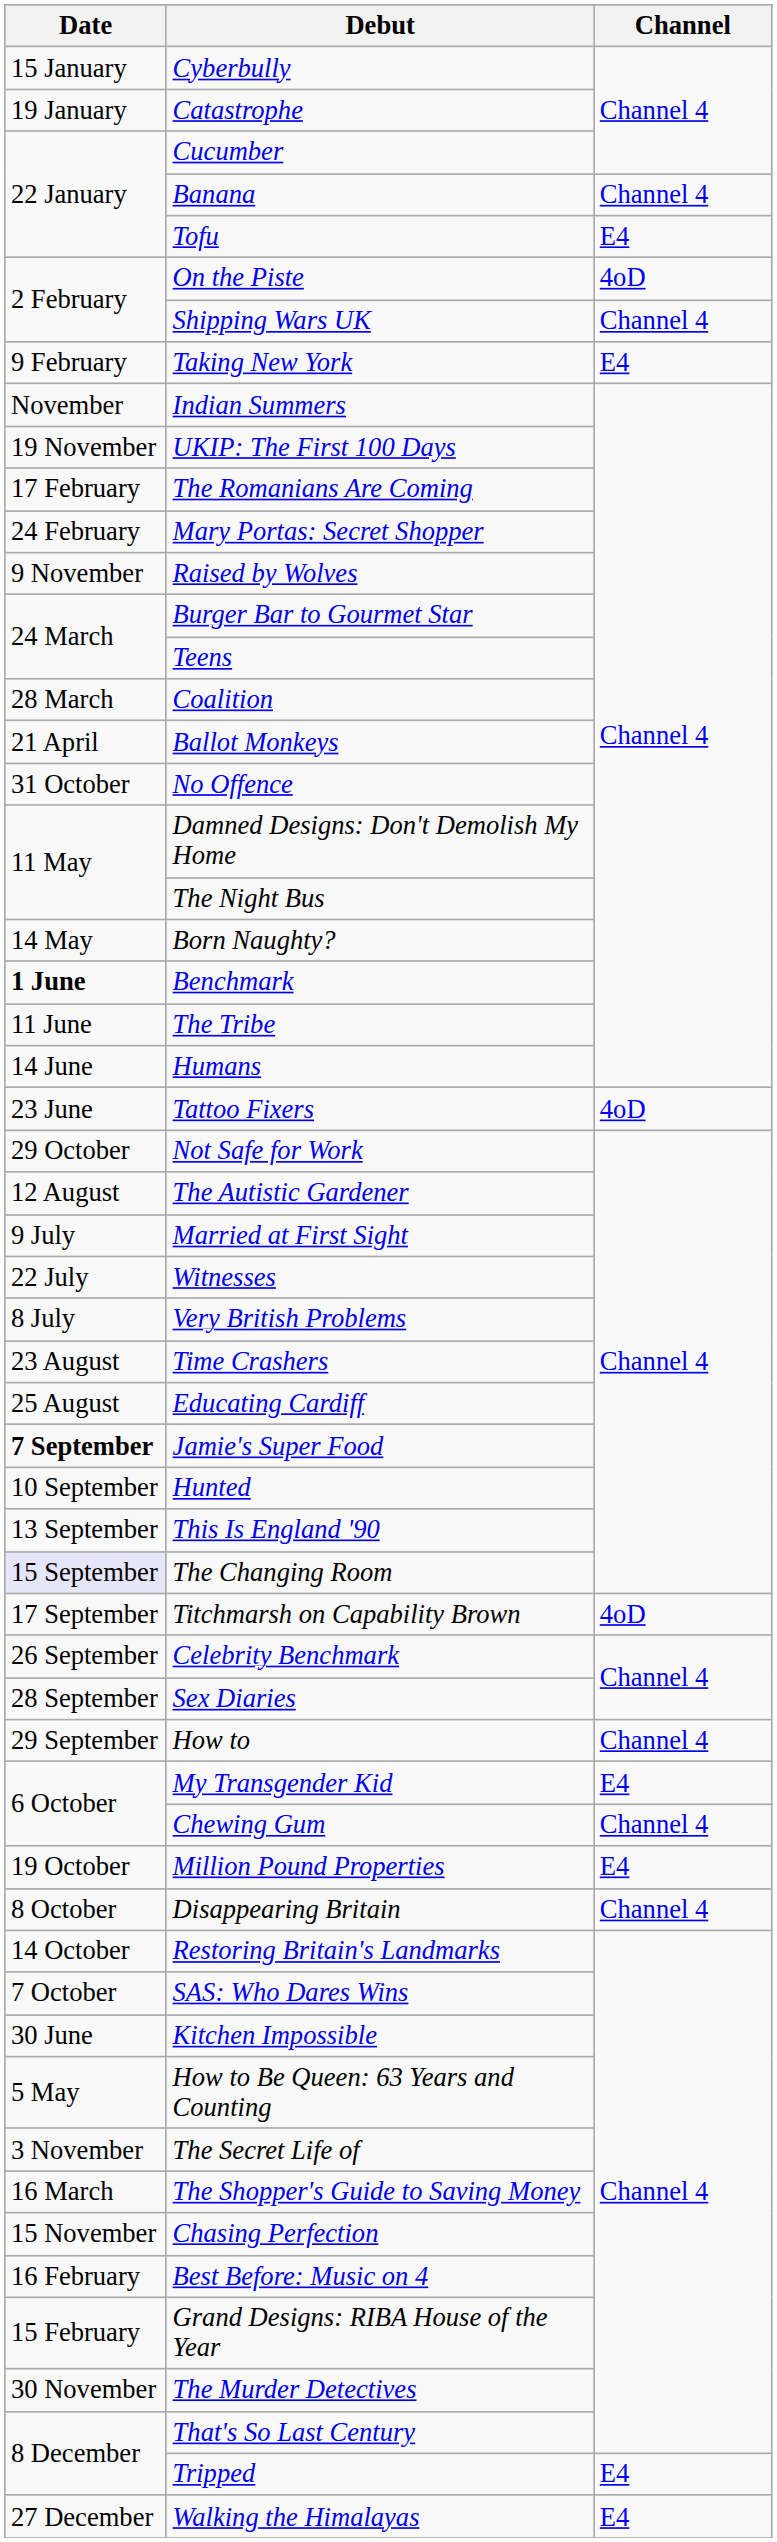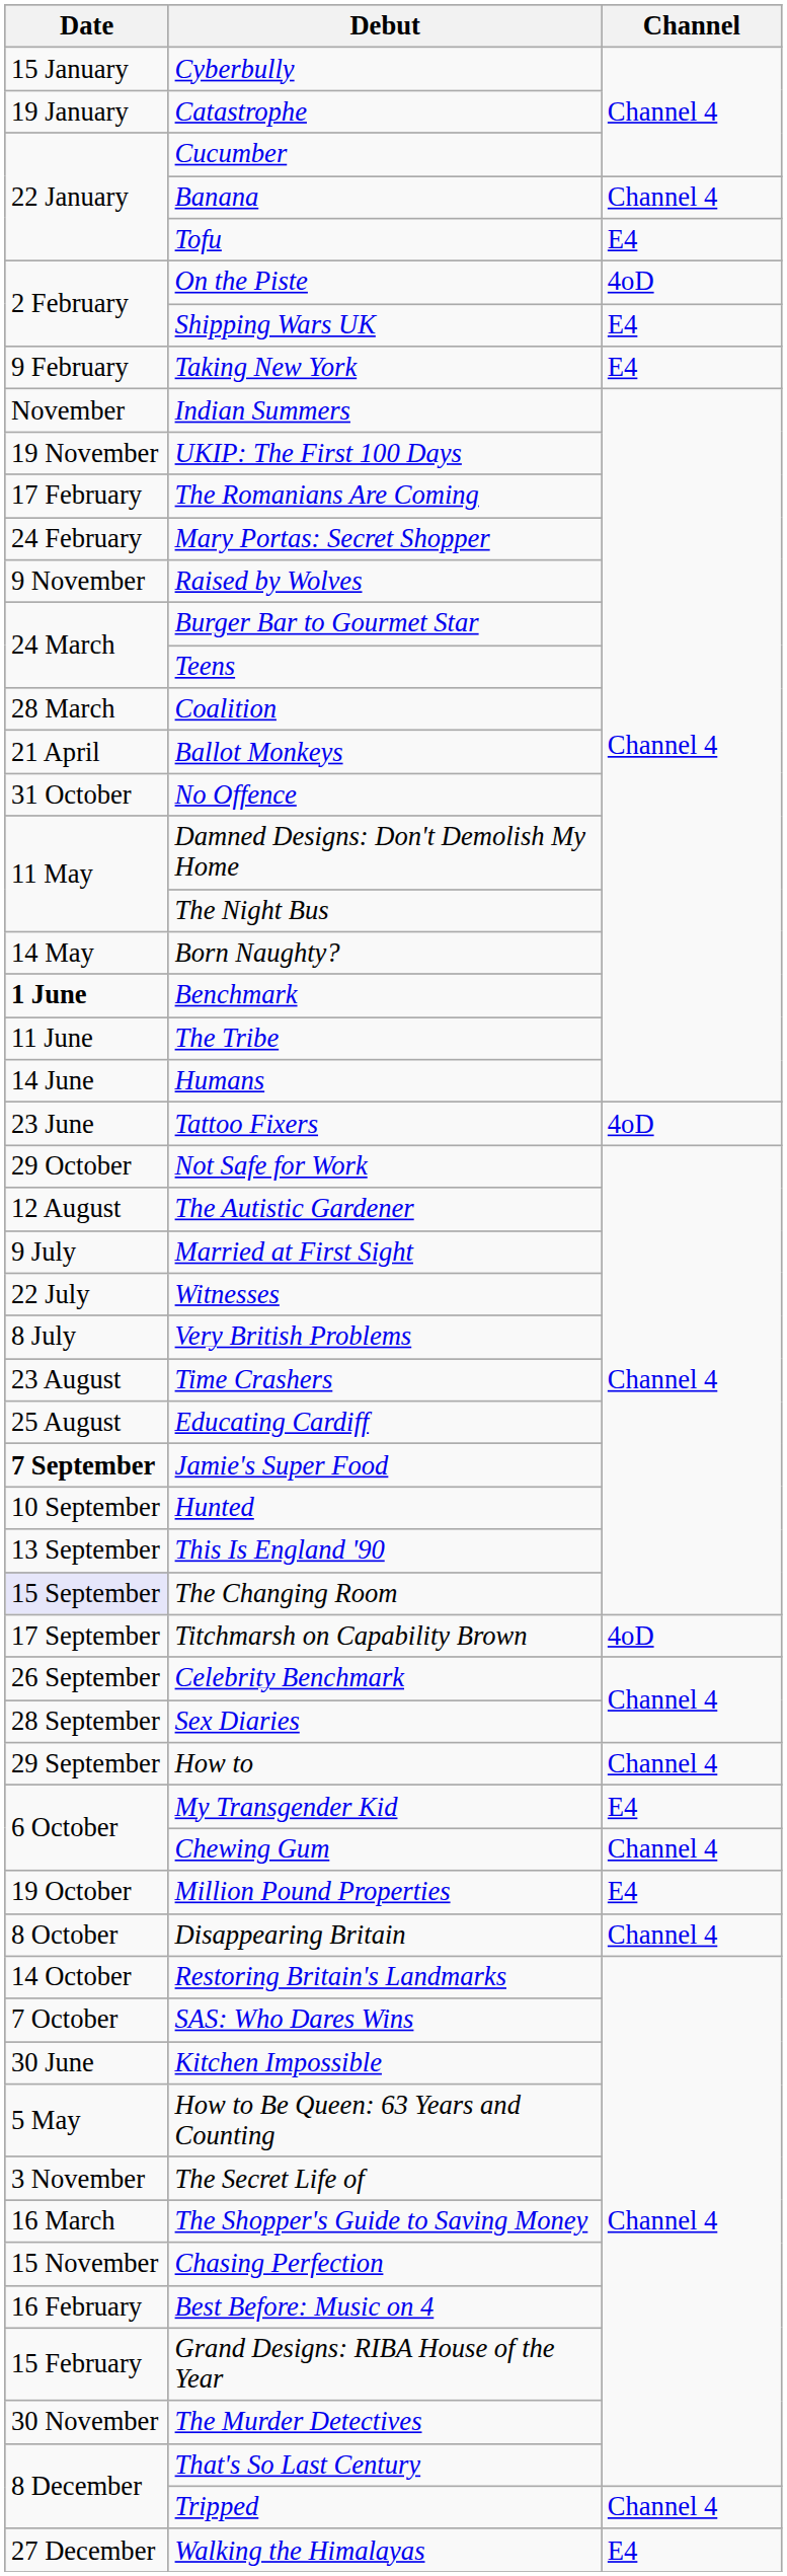 <table class="wikitable">
 <tr>
 <th width=90>Date</th>
 <th width=250>Debut</th>
 <th width=100>Channel</th>
 </tr>
 <tr>
 <td>15 January</td>
 <td><em><a href='#'>Cyberbully</a></em></td>
 <td rowspan="3"><a href='#'>Channel 4</a></td>
 </tr>
 <tr>
 <td>19 January</td>
 <td><em><a href='#'>Catastrophe</a></em></td>
 </tr>
 <tr>
 <td rowspan=3>22 January</td>
 <td><em><a href='#'>Cucumber</a></em></td>
 </tr>
 <tr>
 <td><em><a href='#'>Banana</a></em></td>
 <td><a href='#'>Channel 4</a></td>
 </tr>
 <tr>
 <td><em><a href='#'>Tofu</a></em></td>
 <td><a href='#'>E4</a></td>
 </tr>
 <tr>
 <td rowspan=2>2 February</td>
 <td><em><a href='#'>On the Piste</a></em></td>
 <td><a href='#'>4oD</a></td>
 </tr>
 <tr>
 <td><em><a href='#'>Shipping Wars UK</a></em></td>
-<td><a href='#'>Channel 4</a></td>
+<td><a href='#'>E4</a></td>
 </tr>
 <tr>
 <td>9 February</td>
 <td><em><a href='#'>Taking New York</a></em></td>
 <td><a href='#'>E4</a></td>
 </tr>
 <tr>
 <td>November</td>
 <td><em><a href='#'>Indian Summers</a></em></td>
 <td rowspan="16"><a href='#'>Channel 4</a></td>
 </tr>
 <tr>
 <td>19 November</td>
 <td><em><a href='#'>UKIP: The First 100 Days</a></em></td>
 </tr>
 <tr>
 <td>17 February</td>
 <td><em><a href='#'>The Romanians Are Coming</a></em></td>
 </tr>
 <tr>
 <td>24 February</td>
 <td><em><a href='#'>Mary Portas: Secret Shopper</a></em></td>
 </tr>
 <tr>
 <td>9 November</td>
 <td><em><a href='#'>Raised by Wolves</a></em></td>
 </tr>
 <tr>
 <td rowspan=2>24 March</td>
 <td><em><a href='#'>Burger Bar to Gourmet Star</a></em></td>
 </tr>
 <tr>
 <td><em><a href='#'>Teens</a></em></td>
 </tr>
 <tr>
 <td>28 March</td>
 <td><em><a href='#'>Coalition</a></em></td>
 </tr>
 <tr>
 <td>21 April</td>
 <td><em><a href='#'>Ballot Monkeys</a></em></td>
 </tr>
 <tr>
 <td>31 October</td>
 <td><em><a href='#'>No Offence</a></em></td>
 </tr>
 <tr>
 <td rowspan=2>11 May</td>
 <td><em>Damned Designs: Don't Demolish My Home</em></td>
 </tr>
 <tr>
 <td><em>The Night Bus</em></td>
 </tr>
 <tr>
 <td>14 May</td>
 <td><em>Born Naughty?</em></td>
 </tr>
 <tr>
 <td><strong>1 June</strong></td>
 <td><em><a href='#'>Benchmark</a></em></td>
 </tr>
 <tr>
 <td>11 June</td>
 <td><em><a href='#'>The Tribe</a></em></td>
 </tr>
 <tr>
 <td>14 June</td>
 <td><em><a href='#'>Humans</a></em></td>
 </tr>
 <tr>
 <td>23 June</td>
 <td><em><a href='#'>Tattoo Fixers</a></em></td>
 <td><a href='#'>4oD</a></td>
 </tr>
 <tr>
 <td>29 October</td>
 <td><em><a href='#'>Not Safe for Work</a></em></td>
 <td rowspan="11"><a href='#'>Channel 4</a></td>
 </tr>
 <tr>
 <td>12 August</td>
 <td><em><a href='#'>The Autistic Gardener</a></em></td>
 </tr>
 <tr>
 <td>9 July</td>
 <td><em><a href='#'>Married at First Sight</a></em></td>
 </tr>
 <tr>
 <td>22 July</td>
 <td><em><a href='#'>Witnesses</a></em></td>
 </tr>
 <tr>
 <td>8 July</td>
 <td><em><a href='#'>Very British Problems</a></em></td>
 </tr>
 <tr>
 <td>23 August</td>
 <td><em><a href='#'>Time Crashers</a></em></td>
 </tr>
 <tr>
 <td>25 August</td>
 <td><em><a href='#'>Educating Cardiff</a></em></td>
 </tr>
 <tr>
 <td><strong>7 September</strong></td>
 <td><em><a href='#'>Jamie's Super Food</a></em></td>
 </tr>
 <tr>
 <td>10 September</td>
 <td><em><a href='#'>Hunted</a></em></td>
 </tr>
 <tr>
 <td>13 September</td>
 <td><em><a href='#'>This Is England '90</a></em></td>
 </tr>
 <tr>
 <td style="background: lavender;">15 September</td>
 <td><em>The Changing Room</em></td>
 </tr>
 <tr>
 <td>17 September</td>
 <td><em>Titchmarsh on Capability Brown</em></td>
 <td><a href='#'>4oD</a></td>
 </tr>
 <tr>
 <td>26 September</td>
 <td><em><a href='#'>Celebrity Benchmark</a></em></td>
 <td rowspan="2"><a href='#'>Channel 4</a></td>
 </tr>
 <tr>
 <td>28 September</td>
 <td><em><a href='#'>Sex Diaries</a></em></td>
 </tr>
 <tr>
 <td>29 September</td>
 <td><em>How to</em></td>
 <td><a href='#'>Channel 4</a></td>
 </tr>
 <tr>
 <td rowspan=2>6 October</td>
 <td><em><a href='#'>My Transgender Kid</a></em></td>
 <td><a href='#'>E4</a></td>
 </tr>
 <tr>
 <td><em><a href='#'>Chewing Gum</a></em></td>
 <td><a href='#'>Channel 4</a></td>
 </tr>
 <tr>
 <td>19 October</td>
 <td><em><a href='#'>Million Pound Properties</a></em></td>
 <td><a href='#'>E4</a></td>
 </tr>
 <tr>
 <td>8 October</td>
 <td><em>Disappearing Britain</em></td>
 <td><a href='#'>Channel 4</a></td>
 </tr>
 <tr>
 <td>14 October</td>
 <td><em><a href='#'>Restoring Britain's Landmarks</a></em></td>
 <td rowspan="11"><a href='#'>Channel 4</a></td>
 </tr>
 <tr>
 <td>7 October</td>
 <td><em><a href='#'>SAS: Who Dares Wins</a></em></td>
 </tr>
 <tr>
 <td>30 June</td>
 <td><em><a href='#'>Kitchen Impossible</a></em></td>
 </tr>
 <tr>
 <td>5 May</td>
 <td><em>How to Be Queen: 63 Years and Counting</em></td>
 </tr>
 <tr>
 <td>3 November</td>
 <td><em>The Secret Life of</em></td>
 </tr>
 <tr>
 <td>16 March</td>
 <td><em><a href='#'>The Shopper's Guide to Saving Money</a></em></td>
 </tr>
 <tr>
 <td>15 November</td>
 <td><em><a href='#'>Chasing Perfection</a></em></td>
 </tr>
 <tr>
 <td>16 February</td>
 <td><em><a href='#'>Best Before: Music on 4</a></em></td>
 </tr>
 <tr>
 <td>15 February</td>
 <td><em>Grand Designs: RIBA House of the Year</em></td>
 </tr>
 <tr>
 <td>30 November</td>
 <td><em><a href='#'>The Murder Detectives</a></em></td>
 </tr>
 <tr>
 <td rowspan=2>8 December</td>
 <td><em><a href='#'>That's So Last Century</a></em></td>
 </tr>
 <tr>
 <td><em><a href='#'>Tripped</a></em></td>
-<td><a href='#'>E4</a></td>
+<td><a href='#'>Channel 4</a></td>
 </tr>
 <tr>
 <td>27 December</td>
 <td><em><a href='#'>Walking the Himalayas</a></em></td>
 <td><a href='#'>E4</a></td>
 </tr>
 </table>
